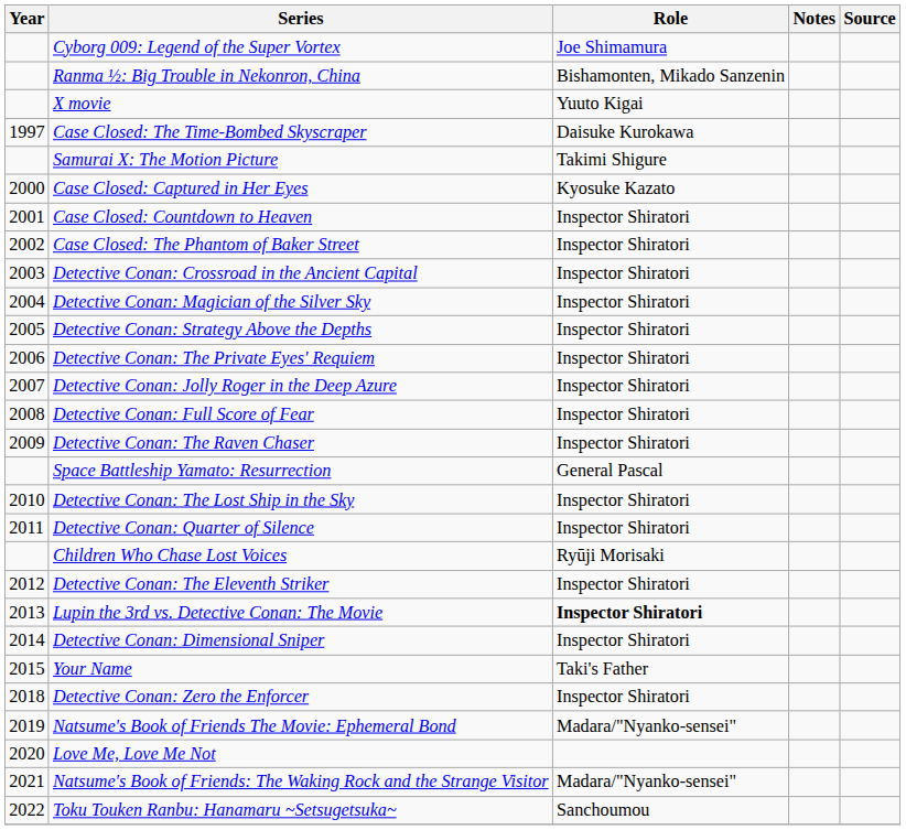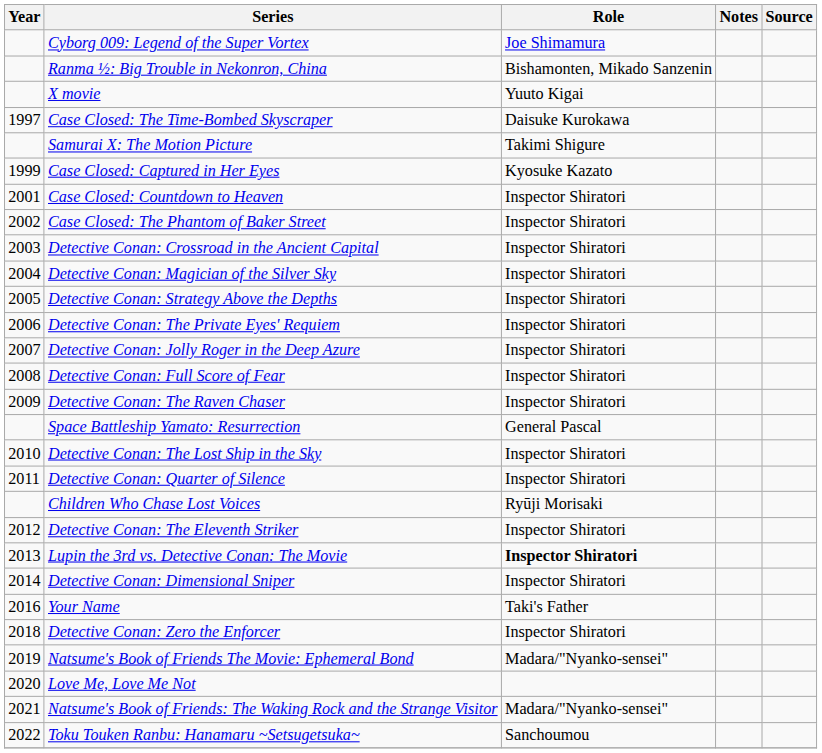 <table class="wikitable sortable plainrowheaders">
 <tr>
 <th>Year</th>
 <th>Series</th>
 <th>Role</th>
 <th class="unsortable">Notes</th>
 <th class="unsortable">Source</th>
 </tr>
 <tr>
 <td></td>
 <td><em><a href='#'>Cyborg 009: Legend of the Super Vortex</a></em></td>
 <td><a href='#'>Joe Shimamura</a></td>
 <td> </td>
 <td></td>
 </tr>
 <tr>
 <td></td>
 <td><em><a href='#'>Ranma ½: Big Trouble in Nekonron, China</a></em></td>
 <td>Bishamonten, Mikado Sanzenin</td>
 <td> </td>
 <td></td>
 </tr>
 <tr>
 <td></td>
 <td><em><a href='#'>X movie</a></em></td>
 <td>Yuuto Kigai</td>
 <td> </td>
 <td></td>
 </tr>
 <tr>
 <td>1997</td>
 <td><em><a href='#'>Case Closed: The Time-Bombed Skyscraper</a></em></td>
 <td>Daisuke Kurokawa</td>
 <td></td>
 <td></td>
 </tr>
 <tr>
 <td></td>
 <td><em><a href='#'>Samurai X: The Motion Picture</a></em></td>
 <td>Takimi Shigure</td>
 <td> </td>
 <td></td>
 </tr>
 <tr>
-<td>2000</td>
+<td>1999</td>
 <td><em><a href='#'>Case Closed: Captured in Her Eyes</a></em></td>
 <td>Kyosuke Kazato</td>
 <td></td>
 <td></td>
 </tr>
 <tr>
 <td>2001</td>
 <td><em><a href='#'>Case Closed: Countdown to Heaven</a></em></td>
 <td>Inspector Shiratori</td>
 <td></td>
 <td></td>
 </tr>
 <tr>
 <td>2002</td>
 <td><em><a href='#'>Case Closed: The Phantom of Baker Street</a></em></td>
 <td>Inspector Shiratori</td>
 <td></td>
 <td></td>
 </tr>
 <tr>
 <td>2003</td>
 <td><em><a href='#'>Detective Conan: Crossroad in the Ancient Capital</a></em></td>
 <td>Inspector Shiratori</td>
 <td></td>
 <td></td>
 </tr>
 <tr>
 <td>2004</td>
 <td><em><a href='#'>Detective Conan: Magician of the Silver Sky</a></em></td>
 <td>Inspector Shiratori</td>
 <td></td>
 <td></td>
 </tr>
 <tr>
 <td>2005</td>
 <td><em><a href='#'>Detective Conan: Strategy Above the Depths</a></em></td>
 <td>Inspector Shiratori</td>
 <td></td>
 <td></td>
 </tr>
 <tr>
 <td>2006</td>
 <td><em><a href='#'>Detective Conan: The Private Eyes' Requiem</a></em></td>
 <td>Inspector Shiratori</td>
 <td></td>
 <td></td>
 </tr>
 <tr>
 <td>2007</td>
 <td><em><a href='#'>Detective Conan: Jolly Roger in the Deep Azure</a></em></td>
 <td>Inspector Shiratori</td>
 <td></td>
 <td></td>
 </tr>
 <tr>
 <td>2008</td>
 <td><em><a href='#'>Detective Conan: Full Score of Fear</a></em></td>
 <td>Inspector Shiratori</td>
 <td></td>
 <td></td>
 </tr>
 <tr>
 <td>2009</td>
 <td><em><a href='#'>Detective Conan: The Raven Chaser</a></em></td>
 <td>Inspector Shiratori</td>
 <td></td>
 <td></td>
 </tr>
 <tr>
 <td></td>
 <td><em><a href='#'>Space Battleship Yamato: Resurrection</a></em></td>
 <td>General Pascal</td>
 <td> </td>
 <td></td>
 </tr>
 <tr>
 <td>2010</td>
 <td><em><a href='#'>Detective Conan: The Lost Ship in the Sky</a></em></td>
 <td>Inspector Shiratori</td>
 <td></td>
 <td></td>
 </tr>
 <tr>
 <td>2011</td>
 <td><em><a href='#'>Detective Conan: Quarter of Silence</a></em></td>
 <td>Inspector Shiratori</td>
 <td></td>
 <td></td>
 </tr>
 <tr>
 <td></td>
 <td><em><a href='#'>Children Who Chase Lost Voices</a></em></td>
 <td>Ryūji Morisaki</td>
 <td> </td>
 <td></td>
 </tr>
 <tr>
 <td>2012</td>
 <td><em><a href='#'>Detective Conan: The Eleventh Striker</a></em></td>
 <td>Inspector Shiratori</td>
 <td></td>
 <td></td>
 </tr>
 <tr>
 <td>2013</td>
 <td><em><a href='#'>Lupin the 3rd vs. Detective Conan: The Movie</a></em></td>
 <td><strong>Inspector Shiratori</strong></td>
 <td></td>
 <td></td>
 </tr>
 <tr>
 <td>2014</td>
 <td><em><a href='#'>Detective Conan: Dimensional Sniper</a></em></td>
 <td>Inspector Shiratori</td>
 <td></td>
 <td></td>
 </tr>
 <tr>
-<td>2015</td>
+<td>2016</td>
 <td><em><a href='#'>Your Name</a></em></td>
 <td>Taki's Father</td>
 <td></td>
 <td></td>
 </tr>
 <tr>
 <td>2018</td>
 <td><em><a href='#'>Detective Conan: Zero the Enforcer</a></em></td>
 <td>Inspector Shiratori</td>
 <td></td>
 <td></td>
 </tr>
 <tr>
 <td>2019</td>
 <td><em><a href='#'>Natsume's Book of Friends The Movie: Ephemeral Bond</a></em></td>
 <td>Madara/"Nyanko-sensei"</td>
 <td></td>
 <td></td>
 </tr>
 <tr>
 <td>2020</td>
 <td><em><a href='#'>Love Me, Love Me Not</a></em></td>
 <td></td>
 <td></td>
 <td></td>
 </tr>
 <tr>
 <td>2021</td>
 <td><em><a href='#'>Natsume's Book of Friends: The Waking Rock and the Strange Visitor</a></em></td>
 <td>Madara/"Nyanko-sensei"</td>
 <td></td>
 <td></td>
 </tr>
 <tr>
 <td>2022</td>
 <td><em><a href='#'>Toku Touken Ranbu: Hanamaru ~Setsugetsuka~</a></em></td>
 <td>Sanchoumou</td>
 <td></td>
 <td></td>
 </tr>
 <tr>
 </tr>
 </table>
